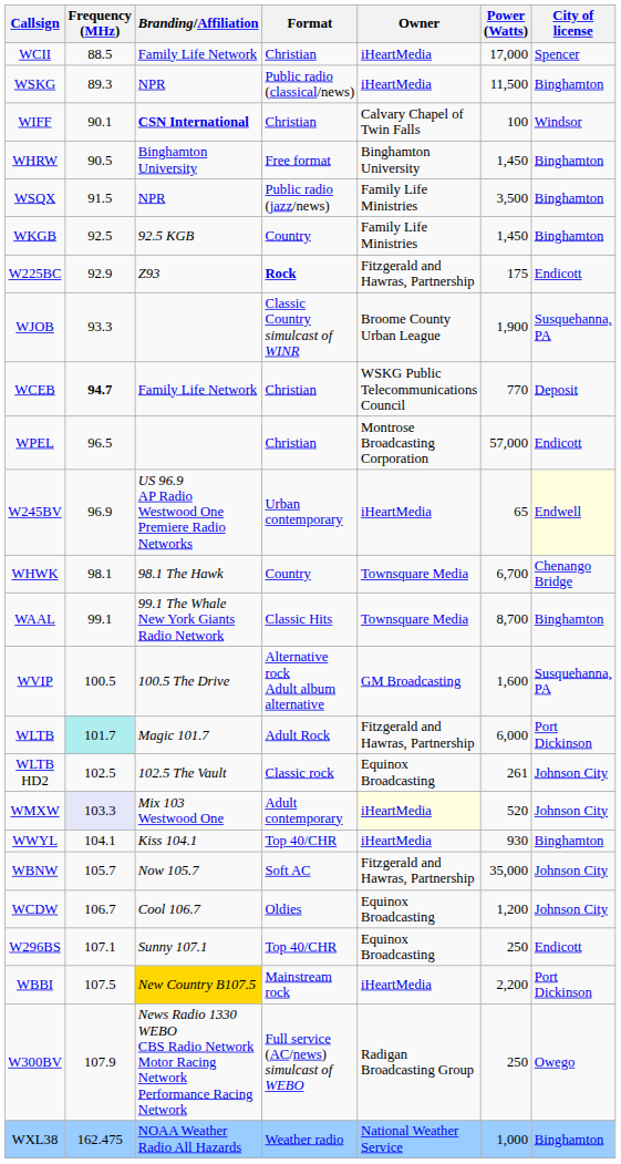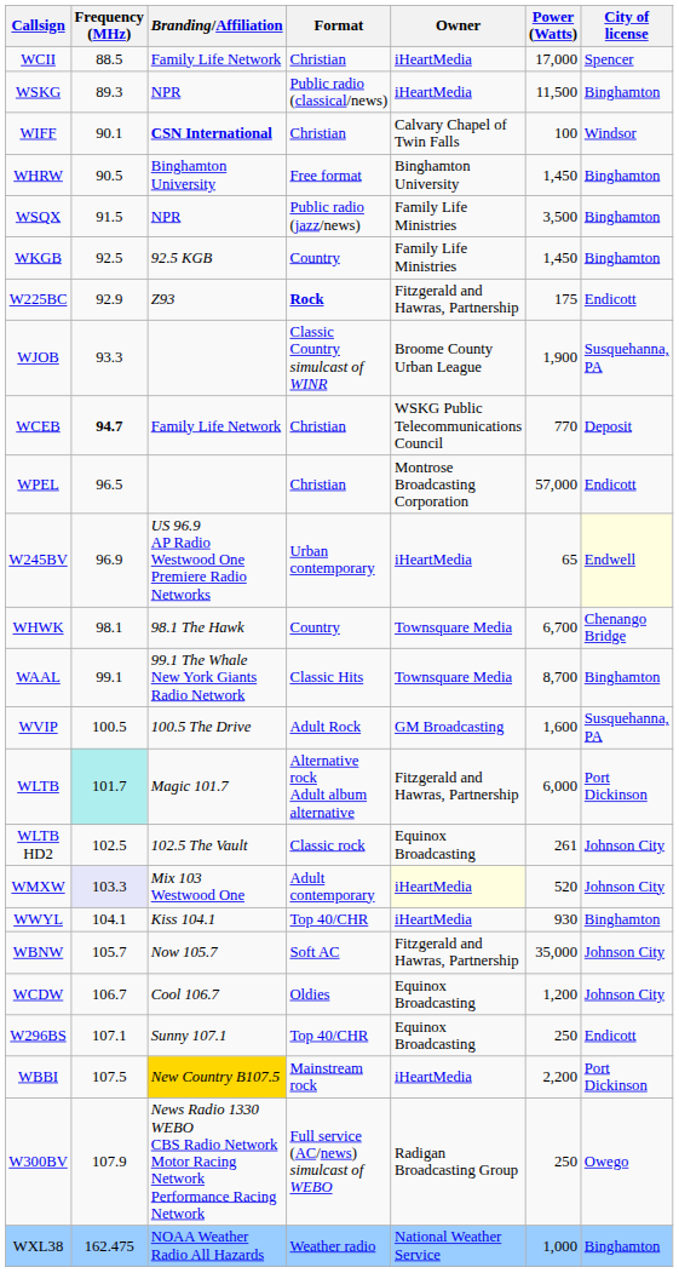 <table class="wikitable sortable">
 <tr>
 <th><a href='#'>Callsign</a></th>
 <th>Frequency<br>(<a href='#'>MHz</a>)</th>
 <th><em>Branding</em>/<a href='#'>Affiliation</a></th>
 <th>Format</th>
 <th>Owner</th>
 <th><a href='#'>Power</a><br>(<a href='#'>Watts</a>)</th>
 <th><a href='#'>City of license</a></th>
 </tr>
 <tr>
 <td style="text-align:center"><a href='#'>WCII</a></td>
 <td style="text-align:center">88.5</td>
 <td><a href='#'>Family Life Network</a></td>
 <td><a href='#'>Christian</a></td>
 <td><a href='#'>iHeartMedia</a></td>
 <td style="text-align:right">17,000</td>
 <td><a href='#'>Spencer</a></td>
 </tr>
 <tr>
 <td style="text-align:center"><a href='#'>WSKG</a></td>
 <td style="text-align:center">89.3</td>
 <td><a href='#'>NPR</a></td>
 <td><a href='#'>Public radio</a> (<a href='#'>classical</a>/news)</td>
 <td><a href='#'>iHeartMedia</a></td>
 <td style="text-align:right">11,500</td>
 <td><a href='#'>Binghamton</a></td>
 </tr>
 <tr>
 <td style="text-align:center"><a href='#'>WIFF</a></td>
 <td style="text-align:center">90.1</td>
 <td><strong><a href='#'>CSN International</a></strong></td>
 <td><a href='#'>Christian</a></td>
 <td>Calvary Chapel of Twin Falls</td>
 <td style="text-align:right">100</td>
 <td><a href='#'>Windsor</a></td>
 </tr>
 <tr>
 <td style="text-align:center"><a href='#'>WHRW</a></td>
 <td style="text-align:center">90.5</td>
 <td><a href='#'>Binghamton University</a></td>
 <td><a href='#'>Free format</a></td>
 <td>Binghamton University</td>
 <td style="text-align:right">1,450</td>
 <td><a href='#'>Binghamton</a></td>
 </tr>
 <tr>
 <td style="text-align:center"><a href='#'>WSQX</a></td>
 <td style="text-align:center">91.5</td>
 <td><a href='#'>NPR</a></td>
 <td><a href='#'>Public radio</a> (<a href='#'>jazz</a>/news)</td>
 <td>Family Life Ministries</td>
 <td style="text-align:right">3,500</td>
 <td><a href='#'>Binghamton</a></td>
 </tr>
 <tr>
 <td style="text-align:center"><a href='#'>WKGB</a></td>
 <td style="text-align:center">92.5</td>
 <td><em>92.5 KGB</em></td>
 <td><a href='#'>Country</a></td>
 <td>Family Life Ministries</td>
 <td style="text-align:right">1,450</td>
 <td><a href='#'>Binghamton</a></td>
 </tr>
 <tr>
 <td style="text-align:center"><a href='#'>W225BC</a></td>
 <td style="text-align:center">92.9</td>
 <td><em>Z93</em></td>
 <td><strong><a href='#'>Rock</a></strong></td>
 <td>Fitzgerald and Hawras, Partnership</td>
 <td style="text-align:right">175</td>
 <td><a href='#'>Endicott</a></td>
 </tr>
 <tr>
 <td style="text-align:center"><a href='#'>WJOB</a></td>
 <td style="text-align:center">93.3</td>
 <td></td>
 <td><a href='#'>Classic Country</a><br><em>simulcast of <a href='#'>WINR</a></em></td>
 <td>Broome County Urban League</td>
 <td style="text-align:right">1,900</td>
 <td><a href='#'>Susquehanna, PA</a></td>
 </tr>
 <tr>
 <td style="text-align:center"><a href='#'>WCEB</a></td>
 <td style="text-align:center"><strong>94.7</strong></td>
 <td><a href='#'>Family Life Network</a></td>
 <td><a href='#'>Christian</a></td>
 <td>WSKG Public Telecommunications Council</td>
 <td style="text-align:right">770</td>
 <td><a href='#'>Deposit</a></td>
 </tr>
 <tr>
 <td style="text-align:center"><a href='#'>WPEL</a></td>
 <td style="text-align:center">96.5</td>
 <td></td>
 <td><a href='#'>Christian</a></td>
 <td>Montrose Broadcasting Corporation</td>
 <td style="text-align:right">57,000</td>
 <td><a href='#'>Endicott</a></td>
 </tr>
 <tr>
 <td style="text-align:center"><a href='#'>W245BV</a></td>
 <td style="text-align:center">96.9</td>
 <td><em>US 96.9</em><br><a href='#'>AP Radio</a><br><a href='#'>Westwood One</a><br><a href='#'>Premiere Radio Networks</a></td>
 <td><a href='#'>Urban contemporary</a></td>
 <td><a href='#'>iHeartMedia</a></td>
 <td style="text-align:right">65</td>
 <td style="background: lightyellow;"><a href='#'>Endwell</a></td>
 </tr>
 <tr>
 <td style="text-align:center"><a href='#'>WHWK</a></td>
 <td style="text-align:center">98.1</td>
 <td><em>98.1 The Hawk</em></td>
 <td><a href='#'>Country</a></td>
 <td><a href='#'>Townsquare Media</a></td>
 <td style="text-align:right">6,700</td>
 <td><a href='#'>Chenango Bridge</a></td>
 </tr>
 <tr>
 <td style="text-align:center"><a href='#'>WAAL</a></td>
 <td style="text-align:center">99.1</td>
 <td><em>99.1 The Whale</em><br><a href='#'>New York Giants Radio Network</a></td>
 <td><a href='#'>Classic Hits</a></td>
 <td><a href='#'>Townsquare Media</a></td>
 <td style="text-align:right">8,700</td>
 <td><a href='#'>Binghamton</a></td>
 </tr>
 <tr>
 <td style="text-align:center"><a href='#'>WVIP</a></td>
 <td style="text-align:center">100.5</td>
 <td><em>100.5 The Drive</em></td>
-<td><a href='#'>Alternative rock</a><br><a href='#'>Adult album alternative</a></td>
+<td><a href='#'>Adult Rock</a></td>
 <td><a href='#'>GM Broadcasting</a></td>
 <td style="text-align:right">1,600</td>
 <td><a href='#'>Susquehanna, PA</a></td>
 </tr>
 <tr>
 <td style="text-align:center"><a href='#'>WLTB</a></td>
 <td style="background: paleturquoise; text-align:center">101.7</td>
 <td><em>Magic 101.7</em></td>
-<td><a href='#'>Adult Rock</a></td>
+<td><a href='#'>Alternative rock</a><br><a href='#'>Adult album alternative</a></td>
 <td>Fitzgerald and Hawras, Partnership</td>
 <td style="text-align:right">6,000</td>
 <td><a href='#'>Port Dickinson</a></td>
 </tr>
 <tr>
 <td style="text-align:center"><a href='#'>WLTB</a> HD2</td>
 <td style="text-align:center">102.5</td>
 <td><em>102.5 The Vault</em></td>
 <td><a href='#'>Classic rock</a></td>
 <td>Equinox Broadcasting</td>
 <td style="text-align:right">261</td>
 <td><a href='#'>Johnson City</a></td>
 </tr>
 <tr>
 <td style="text-align:center"><a href='#'>WMXW</a></td>
 <td style="background: lavender; text-align:center">103.3</td>
 <td><em>Mix 103</em><br><a href='#'>Westwood One</a></td>
 <td><a href='#'>Adult contemporary</a></td>
 <td style="background: lightyellow;"><a href='#'>iHeartMedia</a></td>
 <td style="text-align:right">520</td>
 <td><a href='#'>Johnson City</a></td>
 </tr>
 <tr>
 <td style="text-align:center"><a href='#'>WWYL</a></td>
 <td style="text-align:center">104.1</td>
 <td><em>Kiss 104.1</em></td>
 <td><a href='#'>Top 40/CHR</a></td>
 <td><a href='#'>iHeartMedia</a></td>
 <td style="text-align:right">930</td>
 <td><a href='#'>Binghamton</a></td>
 </tr>
 <tr>
 <td style="text-align:center"><a href='#'>WBNW</a></td>
 <td style="text-align:center">105.7</td>
 <td><em>Now 105.7</em></td>
 <td><a href='#'>Soft AC</a></td>
 <td>Fitzgerald and Hawras, Partnership</td>
 <td style="text-align:right">35,000</td>
 <td><a href='#'>Johnson City</a></td>
 </tr>
 <tr>
 <td style="text-align:center"><a href='#'>WCDW</a></td>
 <td style="text-align:center">106.7</td>
 <td><em>Cool 106.7</em></td>
 <td><a href='#'>Oldies</a></td>
 <td>Equinox Broadcasting</td>
 <td style="text-align:right">1,200</td>
 <td><a href='#'>Johnson City</a></td>
 </tr>
 <tr>
 <td style="text-align:center"><a href='#'>W296BS</a></td>
 <td style="text-align:center">107.1</td>
 <td><em>Sunny 107.1</em></td>
 <td><a href='#'>Top 40/CHR</a></td>
 <td>Equinox Broadcasting</td>
 <td style="text-align:right">250</td>
 <td><a href='#'>Endicott</a></td>
 </tr>
 <tr>
 <td style="text-align:center"><a href='#'>WBBI</a></td>
 <td style="text-align:center">107.5</td>
 <td style="background: gold;"><em>New Country B107.5</em></td>
 <td><a href='#'>Mainstream rock</a></td>
 <td><a href='#'>iHeartMedia</a></td>
 <td style="text-align:right">2,200</td>
 <td><a href='#'>Port Dickinson</a></td>
 </tr>
 <tr>
 <td style="text-align:center"><a href='#'>W300BV</a></td>
 <td style="text-align:center">107.9</td>
 <td><em>News Radio 1330 WEBO</em><br><a href='#'>CBS Radio Network</a><br><a href='#'>Motor Racing Network</a><br><a href='#'>Performance Racing Network</a></td>
 <td><a href='#'>Full service</a> (<a href='#'>AC</a>/<a href='#'>news</a>)<br><em>simulcast of <a href='#'>WEBO</a></em></td>
 <td>Radigan Broadcasting Group</td>
 <td style="text-align:right">250</td>
 <td><a href='#'>Owego</a></td>
 </tr>
 <tr>
 <td style="background:#99ccff; text-align:center">WXL38</td>
 <td style="background:#99ccff; text-align:center">162.475</td>
 <td style="background:#99ccff"><a href='#'>NOAA Weather Radio All Hazards</a></td>
 <td style="background:#99ccff"><a href='#'>Weather radio</a></td>
 <td style="background:#99ccff"><a href='#'>National Weather Service</a></td>
 <td style="background:#99ccff; text-align:right">1,000</td>
 <td style="background:#99ccff"><a href='#'>Binghamton</a></td>
 </tr>
 </table>
